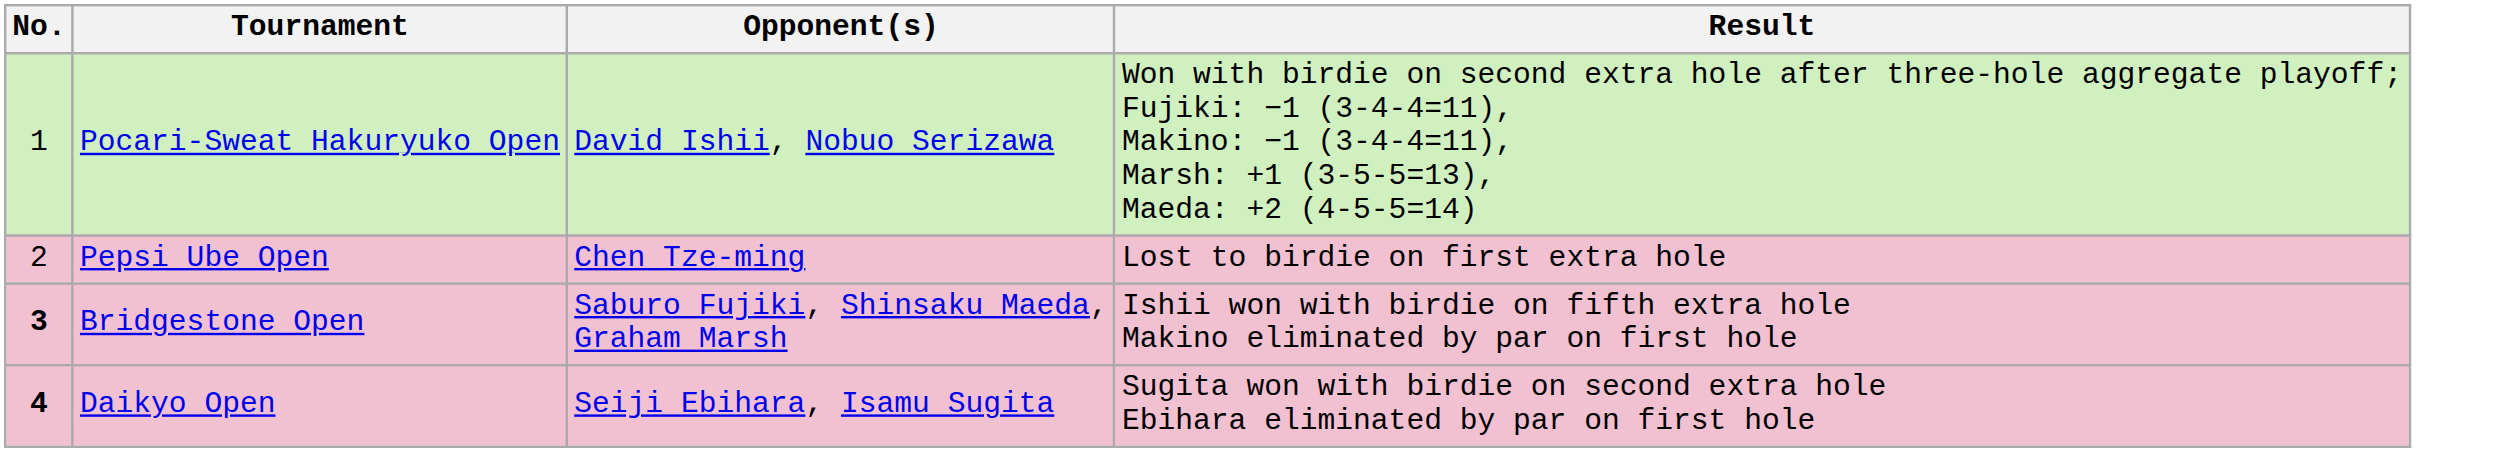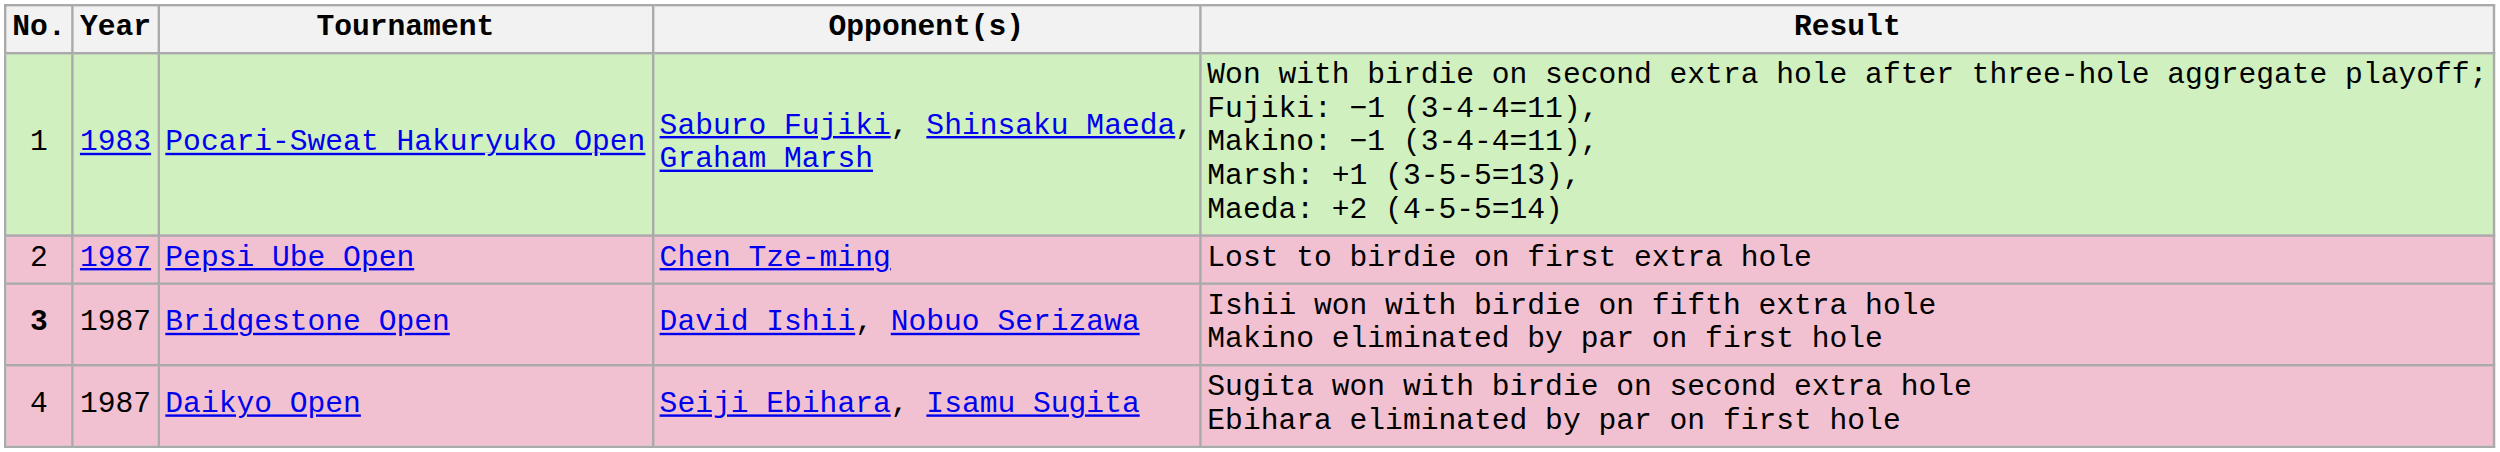 <table class="wikitable" style="font-size:95%;">
 <tr>
 <th>No.</th>
+<th>Year</th>
 <th>Tournament</th>
 <th>Opponent(s)</th>
 <th>Result</th>
 </tr>
 <tr style="background:#D0F0C0;">
 <td align=center>1</td>
+<td><a href='#'>1983</a></td>
 <td><a href='#'>Pocari-Sweat Hakuryuko Open</a></td>
-<td> <a href='#'>David Ishii</a>,  <a href='#'>Nobuo Serizawa</a></td>
+<td> <a href='#'>Saburo Fujiki</a>,  <a href='#'>Shinsaku Maeda</a>,<br> <a href='#'>Graham Marsh</a></td>
 <td>Won with birdie on second extra hole after three-hole aggregate playoff;<br>Fujiki: −1 (3-4-4=11),<br>Makino: −1 (3-4-4=11),<br>Marsh: +1 (3-5-5=13),<br>Maeda: +2 (4-5-5=14)</td>
 </tr>
 <tr style="background:#F2C1D1;">
 <td align=center>2</td>
+<td><a href='#'>1987</a></td>
 <td><a href='#'>Pepsi Ube Open</a></td>
 <td> <a href='#'>Chen Tze-ming</a></td>
 <td>Lost to birdie on first extra hole</td>
 </tr>
 <tr style="background:#F2C1D1;">
 <td align=center><strong>3</strong></td>
+<td>1987</td>
 <td><a href='#'>Bridgestone Open</a></td>
-<td> <a href='#'>Saburo Fujiki</a>,  <a href='#'>Shinsaku Maeda</a>,<br> <a href='#'>Graham Marsh</a></td>
+<td> <a href='#'>David Ishii</a>,  <a href='#'>Nobuo Serizawa</a></td>
 <td>Ishii won with birdie on fifth extra hole<br>Makino eliminated by par on first hole</td>
 </tr>
 <tr style="background:#F2C1D1;">
-<td align=center><strong>4</strong></td>
+<td align=center>4</td>
+<td>1987</td>
 <td><a href='#'>Daikyo Open</a></td>
 <td> <a href='#'>Seiji Ebihara</a>,  <a href='#'>Isamu Sugita</a></td>
 <td>Sugita won with birdie on second extra hole<br>Ebihara eliminated by par on first hole</td>
 </tr>
 </table>
